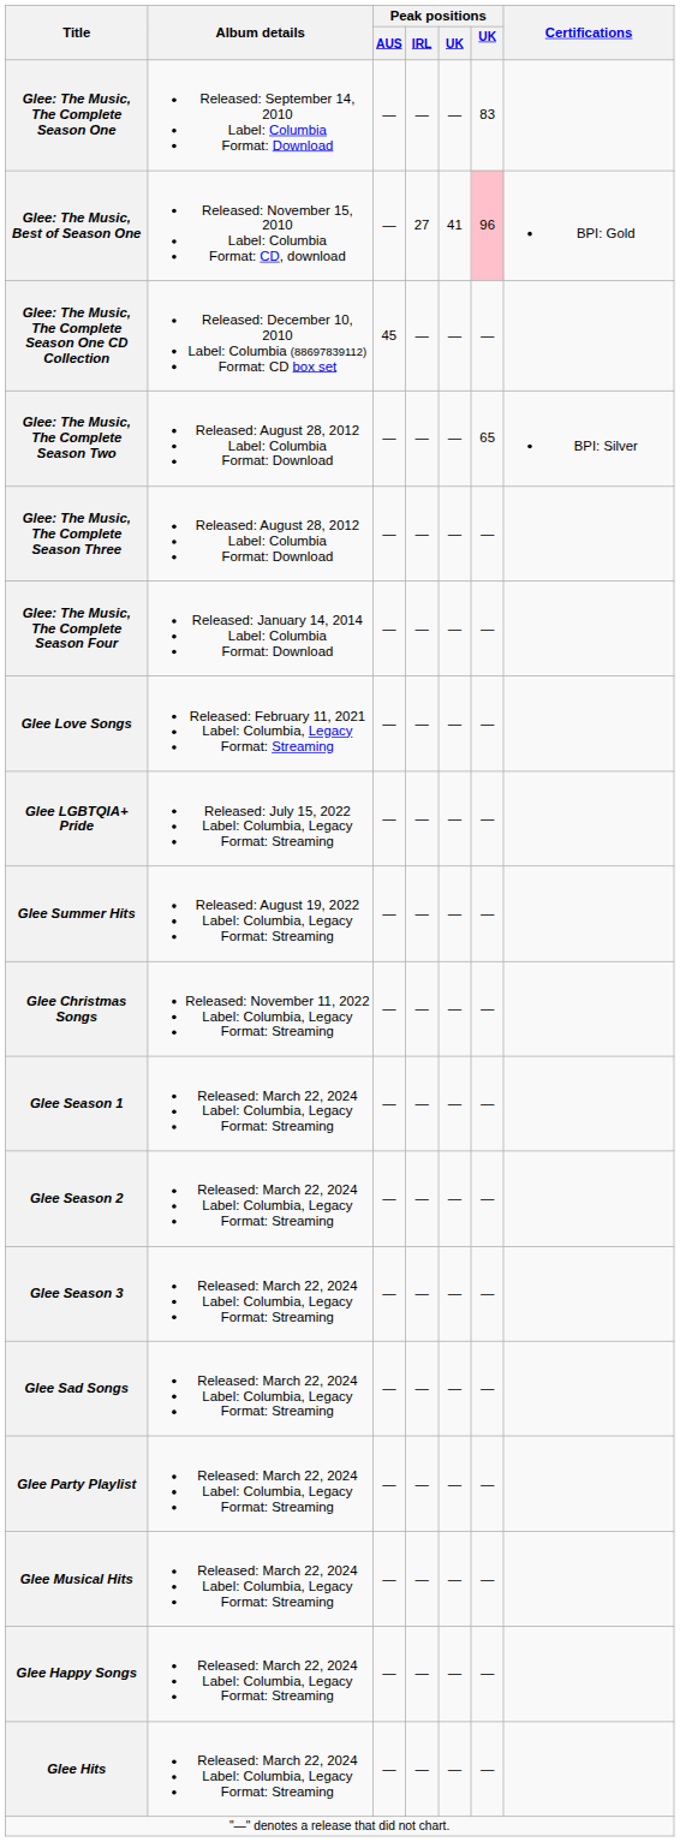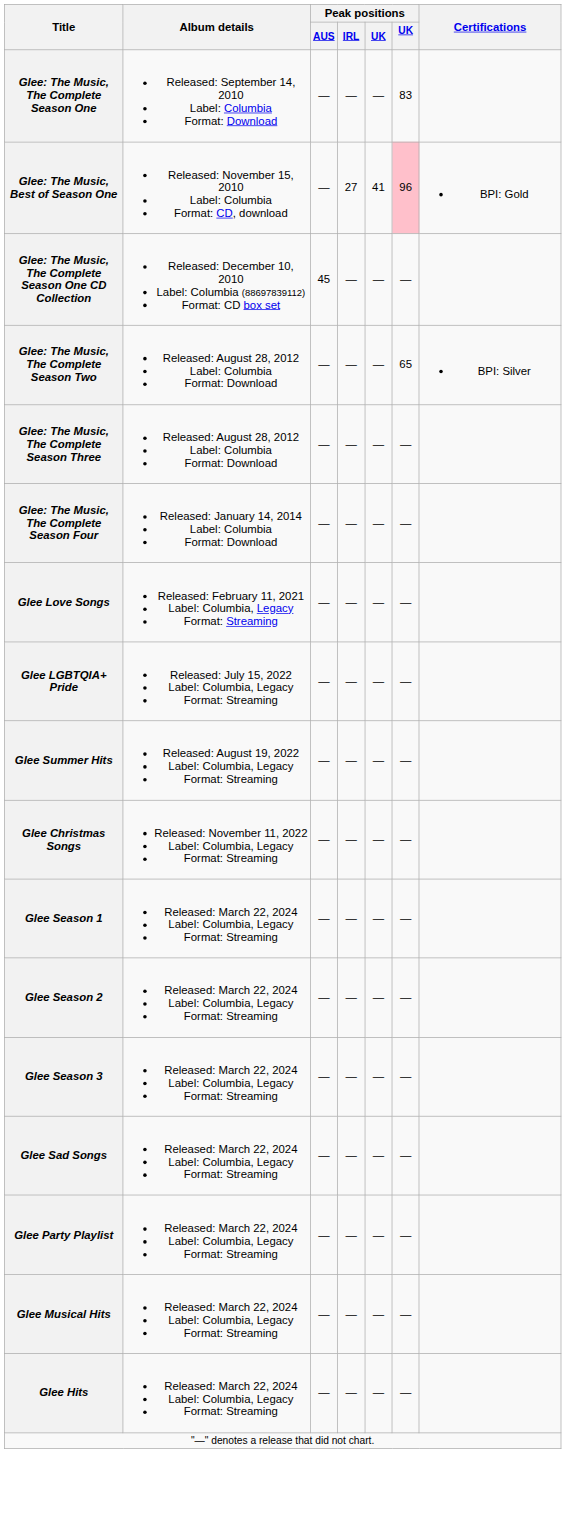 <table class="wikitable plainrowheaders" style="text-align:center;" border="1">
 <tr>
 <th scope="col" rowspan="2" style="width:10em;">Title</th>
 <th scope="col" rowspan="2" style="width:16em;">Album details</th>
 <th scope="col" colspan="4">Peak positions</th>
 <th scope="col" rowspan="2" style="width:12em;"><a href='#'>Certifications</a></th>
 </tr>
 <tr>
 <th scope="col" style="width:2.2em;font-size:90%;"><a href='#'>AUS</a><br></th>
 <th scope="col" style="width:2.2em;font-size:90%;"><a href='#'>IRL</a><br></th>
 <th scope="col" style="width:2.2em;font-size:90%;"><a href='#'>UK</a><br></th>
 <th scope="col" style="width:2.2em;font-size:90%;"><a href='#'>UK<br></a><br></th>
 </tr>
 <tr>
 <th scope="row"><em>Glee: The Music, The Complete Season One</em></th>
 <td><br><ul><li>Released: September 14, 2010</li><li>Label: <a href='#'>Columbia</a></li><li>Format: <a href='#'>Download</a></li></ul></td>
 <td>—</td>
 <td>—</td>
 <td>—</td>
 <td>83</td>
 <td></td>
 </tr>
 <tr>
 <th scope="row"><em>Glee: The Music, Best of Season One</em></th>
 <td><br><ul><li>Released: November 15, 2010</li><li>Label: Columbia</li><li>Format: <a href='#'>CD</a>, download</li></ul></td>
 <td>—</td>
 <td>27</td>
 <td>41</td>
 <td style="background: pink;">96</td>
 <td><br><ul><li>BPI: Gold</li></ul></td>
 </tr>
 <tr>
 <th scope="row"><em>Glee: The Music, The Complete Season One CD Collection</em></th>
 <td><br><ul><li>Released: December 10, 2010</li><li>Label: Columbia <small>(88697839112)</small></li><li>Format: CD <a href='#'>box set</a></li></ul></td>
 <td>45</td>
 <td>—</td>
 <td>—</td>
 <td>—</td>
 <td></td>
 </tr>
 <tr>
 <th scope="row"><em>Glee: The Music, The Complete Season Two</em></th>
 <td><br><ul><li>Released: August 28, 2012</li><li>Label: Columbia</li><li>Format: Download</li></ul></td>
 <td>—</td>
 <td>—</td>
 <td>—</td>
 <td>65</td>
 <td><br><ul><li>BPI: Silver</li></ul></td>
 </tr>
 <tr>
 <th scope="row"><em>Glee: The Music, The Complete Season Three</em></th>
 <td><br><ul><li>Released: August 28, 2012</li><li>Label: Columbia</li><li>Format: Download</li></ul></td>
 <td>—</td>
 <td>—</td>
 <td>—</td>
 <td>—</td>
 <td></td>
 </tr>
 <tr>
 <th scope="row"><em>Glee: The Music, The Complete Season Four</em></th>
 <td><br><ul><li>Released: January 14, 2014</li><li>Label: Columbia</li><li>Format: Download</li></ul></td>
 <td>—</td>
 <td>—</td>
 <td>—</td>
 <td>—</td>
 <td></td>
 </tr>
 <tr>
 <th scope="row"><em>Glee Love Songs</em></th>
 <td><br><ul><li>Released: February 11, 2021</li><li>Label: Columbia, <a href='#'>Legacy</a></li><li>Format: <a href='#'>Streaming</a></li></ul></td>
 <td>—</td>
 <td>—</td>
 <td>—</td>
 <td>—</td>
 <td></td>
 </tr>
 <tr>
 <th scope="row"><em>Glee LGBTQIA+ Pride</em></th>
 <td><br><ul><li>Released: July 15, 2022</li><li>Label: Columbia, Legacy</li><li>Format: Streaming</li></ul></td>
 <td>—</td>
 <td>—</td>
 <td>—</td>
 <td>—</td>
 <td></td>
 </tr>
 <tr>
 <th scope="row"><em>Glee Summer Hits</em></th>
 <td><br><ul><li>Released: August 19, 2022</li><li>Label: Columbia, Legacy</li><li>Format: Streaming</li></ul></td>
 <td>—</td>
 <td>—</td>
 <td>—</td>
 <td>—</td>
 <td></td>
 </tr>
 <tr>
 <th scope="row"><em>Glee Christmas Songs</em></th>
 <td><br><ul><li>Released: November 11, 2022</li><li>Label: Columbia, Legacy</li><li>Format: Streaming</li></ul></td>
 <td>—</td>
 <td>—</td>
 <td>—</td>
 <td>—</td>
 <td></td>
 </tr>
 <tr>
 <th scope="row"><em>Glee Season 1</em></th>
 <td><br><ul><li>Released: March 22, 2024</li><li>Label: Columbia, Legacy</li><li>Format: Streaming</li></ul></td>
 <td>—</td>
 <td>—</td>
 <td>—</td>
 <td>—</td>
 <td></td>
 </tr>
 <tr>
 <th scope="row"><em>Glee Season 2</em></th>
 <td><br><ul><li>Released: March 22, 2024</li><li>Label: Columbia, Legacy</li><li>Format: Streaming</li></ul></td>
 <td>—</td>
 <td>—</td>
 <td>—</td>
 <td>—</td>
 <td></td>
 </tr>
 <tr>
 <th scope="row"><em>Glee Season 3</em></th>
 <td><br><ul><li>Released: March 22, 2024</li><li>Label: Columbia, Legacy</li><li>Format: Streaming</li></ul></td>
 <td>—</td>
 <td>—</td>
 <td>—</td>
 <td>—</td>
 <td></td>
 </tr>
 <tr>
 <th scope="row"><em>Glee Sad Songs</em></th>
 <td><br><ul><li>Released: March 22, 2024</li><li>Label: Columbia, Legacy</li><li>Format: Streaming</li></ul></td>
 <td>—</td>
 <td>—</td>
 <td>—</td>
 <td>—</td>
 <td></td>
 </tr>
 <tr>
 <th scope="row"><em>Glee Party Playlist</em></th>
 <td><br><ul><li>Released: March 22, 2024</li><li>Label: Columbia, Legacy</li><li>Format: Streaming</li></ul></td>
 <td>—</td>
 <td>—</td>
 <td>—</td>
 <td>—</td>
 <td></td>
 </tr>
 <tr>
 <th scope="row"><em>Glee Musical Hits</em></th>
 <td><br><ul><li>Released: March 22, 2024</li><li>Label: Columbia, Legacy</li><li>Format: Streaming</li></ul></td>
 <td>—</td>
 <td>—</td>
 <td>—</td>
 <td>—</td>
 <td></td>
 </tr>
 <tr>
-<th scope="row"><em>Glee Happy Songs</em></th>
-<td><br><ul><li>Released: March 22, 2024</li><li>Label: Columbia, Legacy</li><li>Format: Streaming</li></ul></td>
-<td>—</td>
-<td>—</td>
-<td>—</td>
-<td>—</td>
-<td></td>
-</tr>
-<tr>
 <th scope="row"><em>Glee Hits</em></th>
 <td><br><ul><li>Released: March 22, 2024</li><li>Label: Columbia, Legacy</li><li>Format: Streaming</li></ul></td>
 <td>—</td>
 <td>—</td>
 <td>—</td>
 <td>—</td>
 <td></td>
 </tr>
 <tr>
 <td align="center" colspan="7" style="font-size:90%">"—" denotes a release that did not chart.</td>
 </tr>
 </table>
